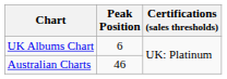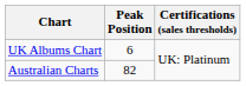 <table class="wikitable">
 <tr>
 <th>Chart</th>
 <th>Peak<br>Position</th>
 <th>Certifications<br><small>(sales thresholds)</small></th>
 </tr>
 <tr>
 <td><a href='#'>UK Albums Chart</a></td>
 <td style="text-align:center">6</td>
 <td rowspan="2">UK: Platinum</td>
 </tr>
 <tr>
 <td><a href='#'>Australian Charts</a></td>
-<td style="text-align:center;">46</td>
+<td style="text-align:center;">82</td>
 </tr>
 </table>
